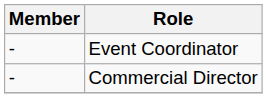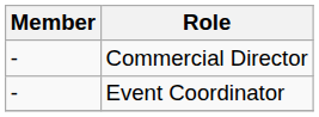 <table class="wikitable">
 <tr>
 <th>Member</th>
 <th>Role</th>
 </tr>
 <tr>
 <td> -</td>
-<td>Event Coordinator</td>
+<td>Commercial Director</td>
 </tr>
 <tr>
 <td> -</td>
-<td>Commercial Director</td>
+<td>Event Coordinator</td>
 </tr>
 <tr>
 </tr>
 </table>
